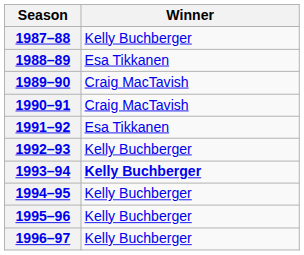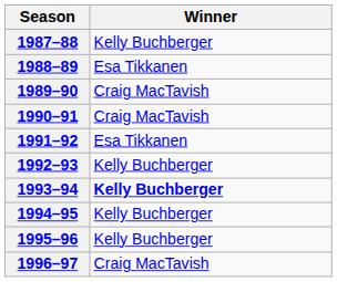 <table class="wikitable">
 <tr>
 <th scope="col" style="width:5em">Season</th>
 <th scope="col" style="width:15em">Winner</th>
 </tr>
 <tr>
 <th scope="row"><a href='#'>1987–88</a></th>
 <td><a href='#'>Kelly Buchberger</a></td>
 </tr>
 <tr>
 <th scope="row"><a href='#'>1988–89</a></th>
 <td><a href='#'>Esa Tikkanen</a></td>
 </tr>
 <tr>
 <th scope="row"><a href='#'>1989–90</a></th>
 <td><a href='#'>Craig MacTavish</a></td>
 </tr>
 <tr>
 <th scope="row"><a href='#'>1990–91</a></th>
 <td><a href='#'>Craig MacTavish</a></td>
 </tr>
 <tr>
 <th scope="row"><a href='#'>1991–92</a></th>
 <td><a href='#'>Esa Tikkanen</a></td>
 </tr>
 <tr>
 <th scope="row"><a href='#'>1992–93</a></th>
 <td><a href='#'>Kelly Buchberger</a></td>
 </tr>
 <tr>
 <th scope="row"><a href='#'>1993–94</a></th>
 <td><strong><a href='#'>Kelly Buchberger</a></strong></td>
 </tr>
 <tr>
 <th scope="row"><a href='#'>1994–95</a></th>
 <td><a href='#'>Kelly Buchberger</a></td>
 </tr>
 <tr>
 <th scope="row"><a href='#'>1995–96</a></th>
 <td><a href='#'>Kelly Buchberger</a></td>
 </tr>
 <tr>
 <th scope="row"><a href='#'>1996–97</a></th>
-<td><a href='#'>Kelly Buchberger</a></td>
+<td><a href='#'>Craig MacTavish</a></td>
 </tr>
 </table>
